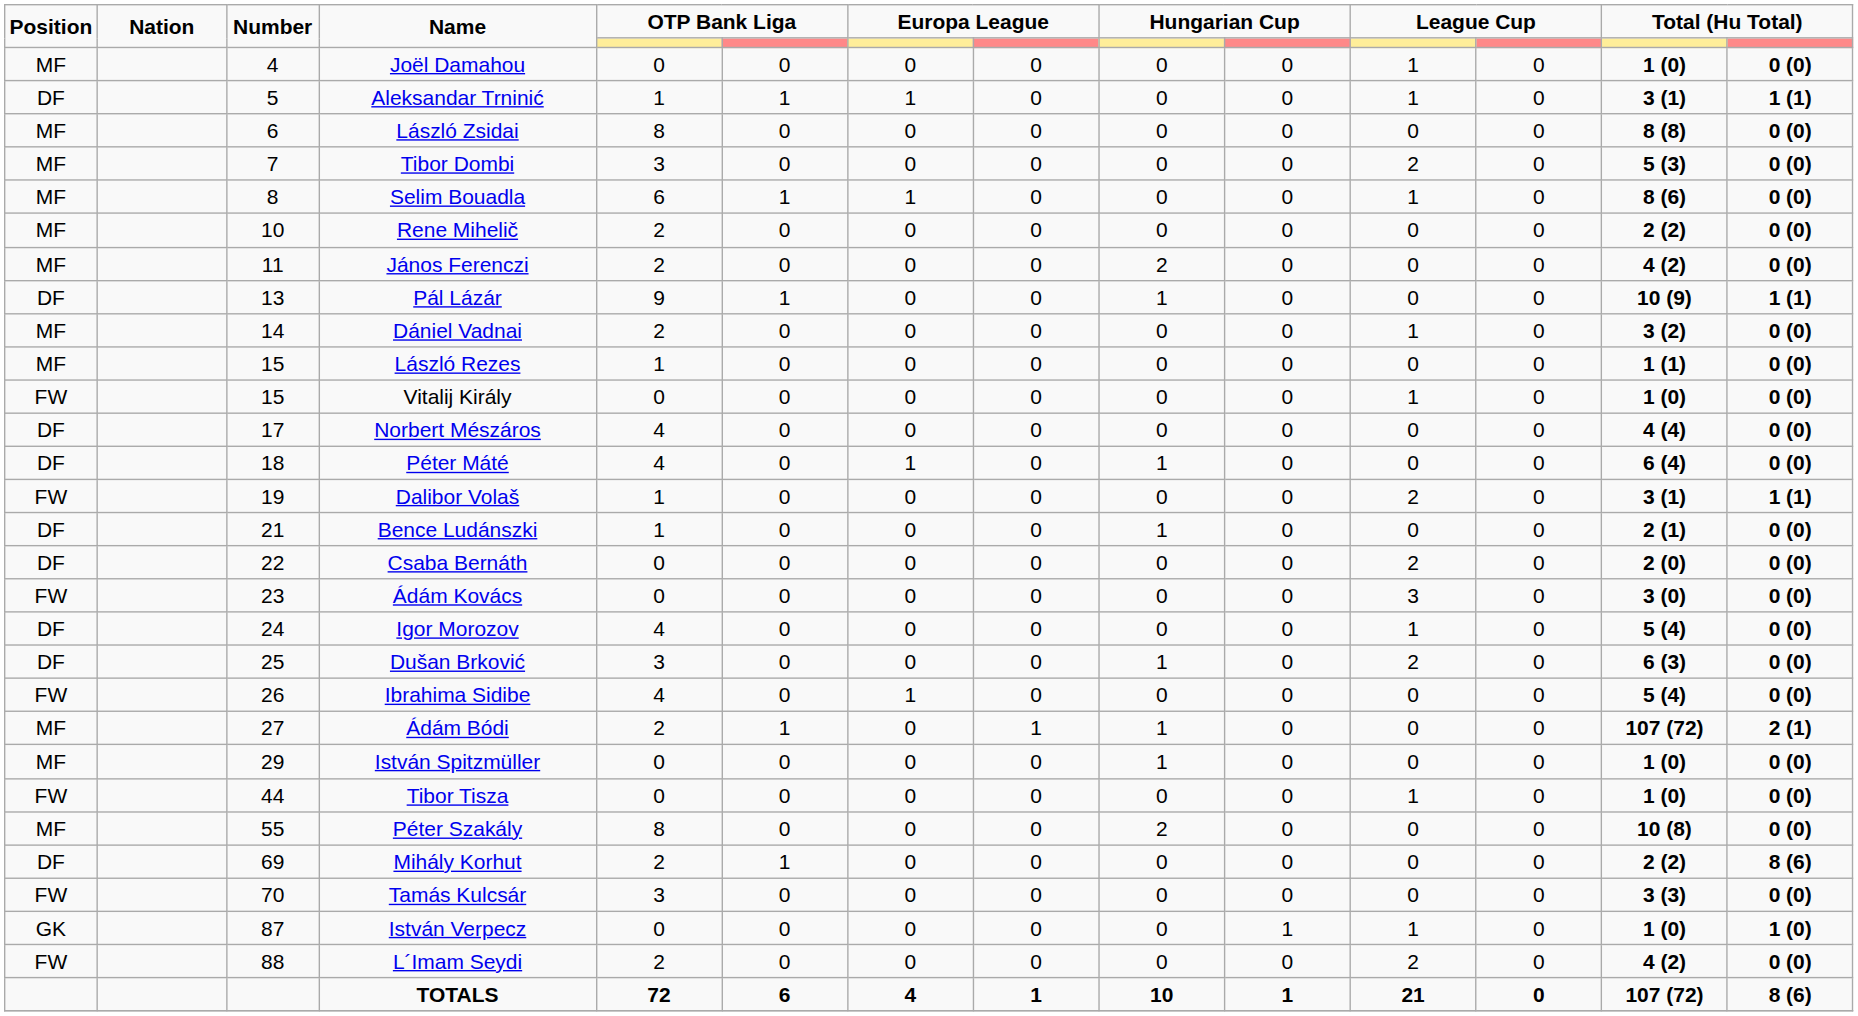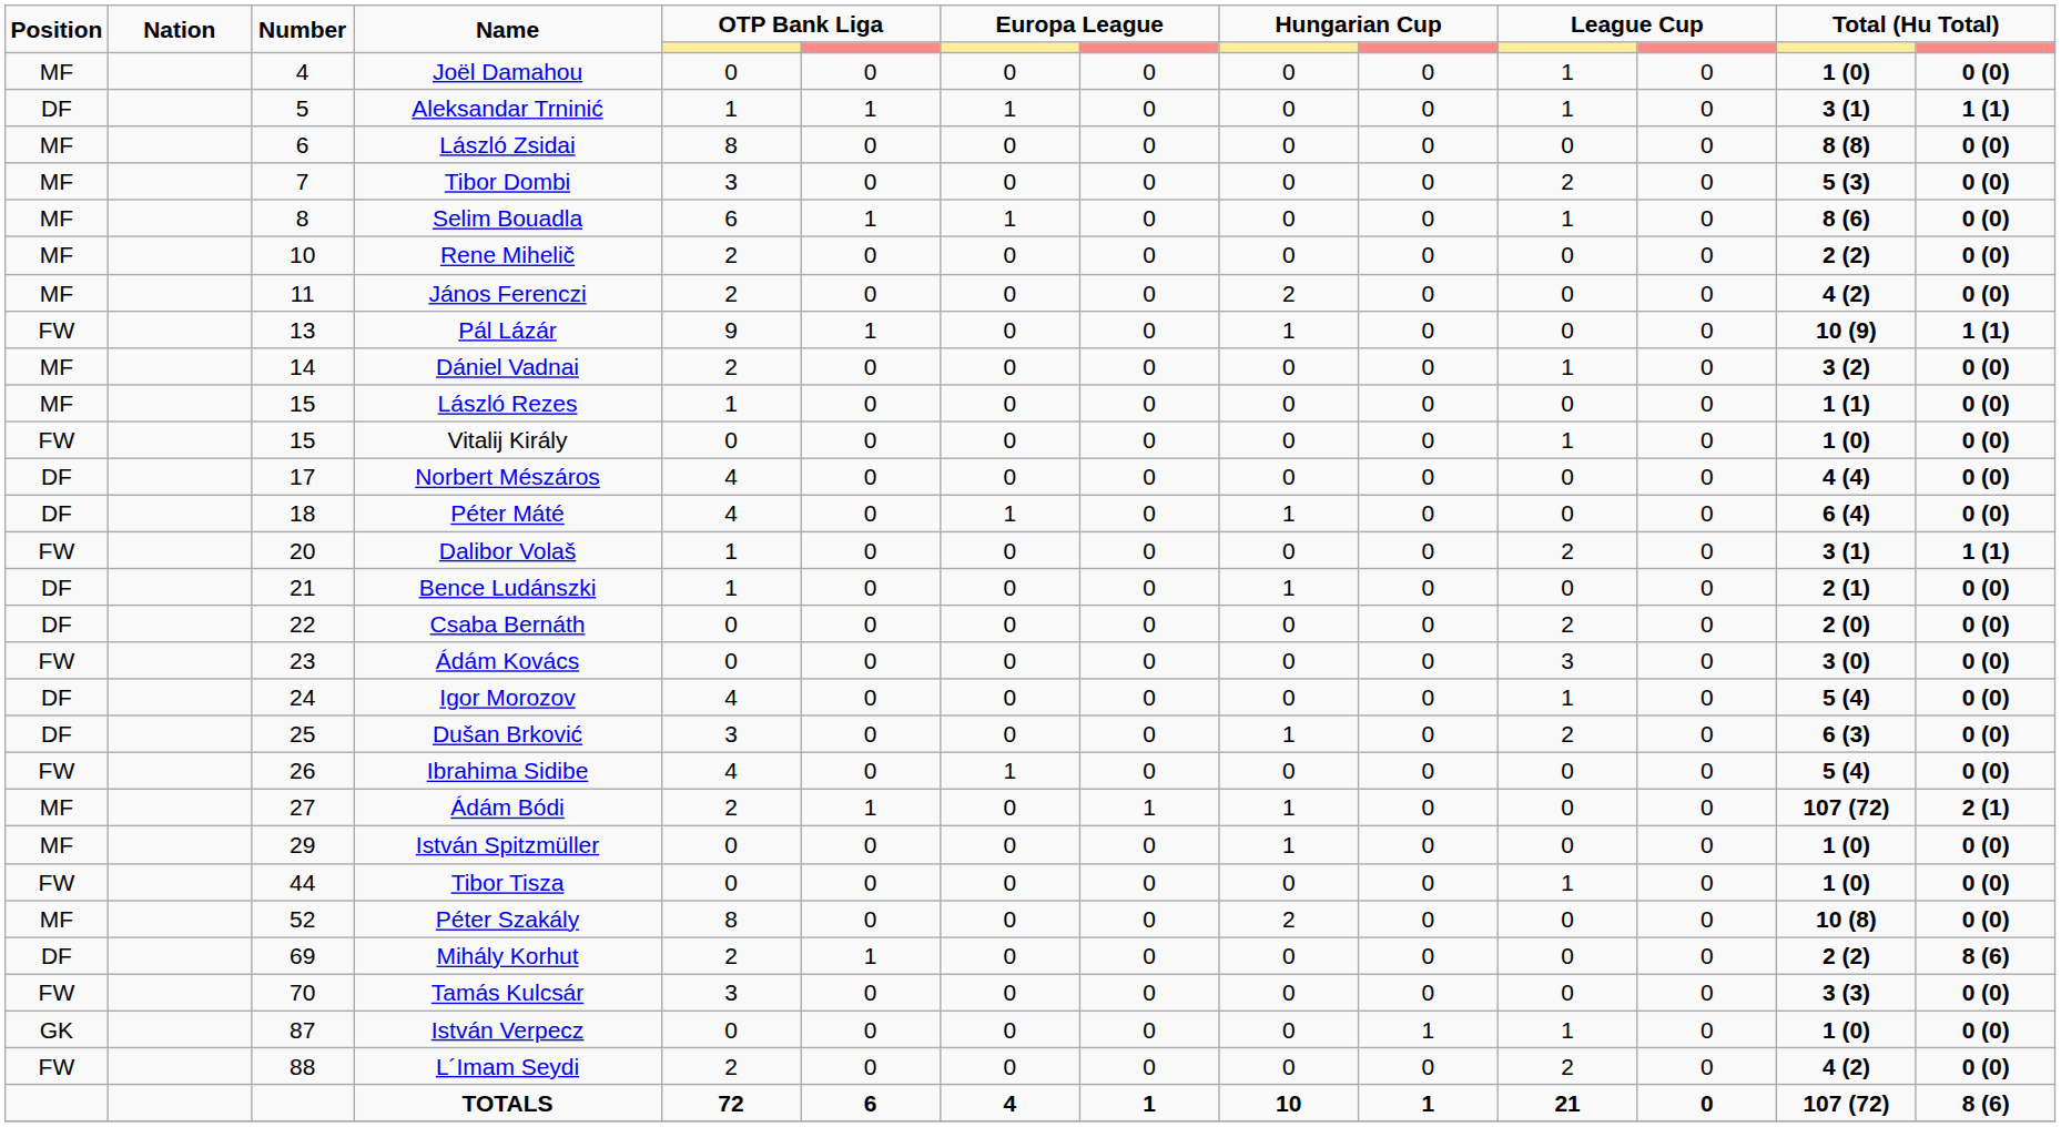 <table class="wikitable" style="font-size: 95%; text-align: center;">
 <tr>
 <td rowspan="2" width="5%" align="center"><strong>Position</strong></td>
 <td rowspan="2" width="7%" align="center"><strong>Nation</strong></td>
 <td rowspan="2" width="5%" align="center"><strong>Number</strong></td>
 <td rowspan="2" width="15%" align="center"><strong>Name</strong></td>
 <td colspan="2" align="center"><strong>OTP Bank Liga</strong></td>
 <td colspan="2" align="center"><strong>Europa League</strong></td>
 <td colspan="2" align="center"><strong>Hungarian Cup</strong></td>
 <td colspan="2" align="center"><strong>League Cup</strong></td>
 <td colspan="2" align="center"><strong>Total (Hu Total)</strong></td>
 </tr>
 <tr>
 <th width=60 style="background: #FFEE99"></th>
 <th width=60 style="background: #FF8888"></th>
 <th width=60 style="background: #FFEE99"></th>
 <th width=60 style="background: #FF8888"></th>
 <th width=60 style="background: #FFEE99"></th>
 <th width=60 style="background: #FF8888"></th>
 <th width=60 style="background: #FFEE99"></th>
 <th width=60 style="background: #FF8888"></th>
 <th width=60 style="background: #FFEE99"></th>
 <th width=60 style="background: #FF8888"></th>
 </tr>
 <tr>
 <td>MF</td>
 <td></td>
 <td>4</td>
 <td><a href='#'>Joël Damahou</a></td>
 <td>0</td>
 <td>0</td>
 <td>0</td>
 <td>0</td>
 <td>0</td>
 <td>0</td>
 <td>1</td>
 <td>0</td>
 <td><strong>1 (0)</strong></td>
 <td><strong>0 (0)</strong></td>
 </tr>
 <tr>
 <td>DF</td>
 <td></td>
 <td>5</td>
 <td><a href='#'>Aleksandar Trninić</a></td>
 <td>1</td>
 <td>1</td>
 <td>1</td>
 <td>0</td>
 <td>0</td>
 <td>0</td>
 <td>1</td>
 <td>0</td>
 <td><strong>3 (1)</strong></td>
 <td><strong>1 (1)</strong></td>
 </tr>
 <tr>
 <td>MF</td>
 <td></td>
 <td>6</td>
 <td><a href='#'>László Zsidai</a></td>
 <td>8</td>
 <td>0</td>
 <td>0</td>
 <td>0</td>
 <td>0</td>
 <td>0</td>
 <td>0</td>
 <td>0</td>
 <td><strong>8 (8)</strong></td>
 <td><strong>0 (0)</strong></td>
 </tr>
 <tr>
 <td>MF</td>
 <td></td>
 <td>7</td>
 <td><a href='#'>Tibor Dombi</a></td>
 <td>3</td>
 <td>0</td>
 <td>0</td>
 <td>0</td>
 <td>0</td>
 <td>0</td>
 <td>2</td>
 <td>0</td>
 <td><strong>5 (3)</strong></td>
 <td><strong>0 (0)</strong></td>
 </tr>
 <tr>
 <td>MF</td>
 <td></td>
 <td>8</td>
 <td><a href='#'>Selim Bouadla</a></td>
 <td>6</td>
 <td>1</td>
 <td>1</td>
 <td>0</td>
 <td>0</td>
 <td>0</td>
 <td>1</td>
 <td>0</td>
 <td><strong>8 (6)</strong></td>
 <td><strong>0 (0)</strong></td>
 </tr>
 <tr>
 <td>MF</td>
 <td></td>
 <td>10</td>
 <td><a href='#'>Rene Mihelič</a></td>
 <td>2</td>
 <td>0</td>
 <td>0</td>
 <td>0</td>
 <td>0</td>
 <td>0</td>
 <td>0</td>
 <td>0</td>
 <td><strong>2 (2)</strong></td>
 <td><strong>0 (0)</strong></td>
 </tr>
 <tr>
 <td>MF</td>
 <td></td>
 <td>11</td>
 <td><a href='#'>János Ferenczi</a></td>
 <td>2</td>
 <td>0</td>
 <td>0</td>
 <td>0</td>
 <td>2</td>
 <td>0</td>
 <td>0</td>
 <td>0</td>
 <td><strong>4 (2)</strong></td>
 <td><strong>0 (0)</strong></td>
 </tr>
 <tr>
-<td>DF</td>
+<td>FW</td>
 <td></td>
 <td>13</td>
 <td><a href='#'>Pál Lázár</a></td>
 <td>9</td>
 <td>1</td>
 <td>0</td>
 <td>0</td>
 <td>1</td>
 <td>0</td>
 <td>0</td>
 <td>0</td>
 <td><strong>10 (9)</strong></td>
 <td><strong>1 (1)</strong></td>
 </tr>
 <tr>
 <td>MF</td>
 <td></td>
 <td>14</td>
 <td><a href='#'>Dániel Vadnai</a></td>
 <td>2</td>
 <td>0</td>
 <td>0</td>
 <td>0</td>
 <td>0</td>
 <td>0</td>
 <td>1</td>
 <td>0</td>
 <td><strong>3 (2)</strong></td>
 <td><strong>0 (0)</strong></td>
 </tr>
 <tr>
 <td>MF</td>
 <td></td>
 <td>15</td>
 <td><a href='#'>László Rezes</a></td>
 <td>1</td>
 <td>0</td>
 <td>0</td>
 <td>0</td>
 <td>0</td>
 <td>0</td>
 <td>0</td>
 <td>0</td>
 <td><strong>1 (1)</strong></td>
 <td><strong>0 (0)</strong></td>
 </tr>
 <tr>
 <td>FW</td>
 <td></td>
 <td>15</td>
 <td>Vitalij Király</td>
 <td>0</td>
 <td>0</td>
 <td>0</td>
 <td>0</td>
 <td>0</td>
 <td>0</td>
 <td>1</td>
 <td>0</td>
 <td><strong>1 (0)</strong></td>
 <td><strong>0 (0)</strong></td>
 </tr>
 <tr>
 <td>DF</td>
 <td></td>
 <td>17</td>
 <td><a href='#'>Norbert Mészáros</a></td>
 <td>4</td>
 <td>0</td>
 <td>0</td>
 <td>0</td>
 <td>0</td>
 <td>0</td>
 <td>0</td>
 <td>0</td>
 <td><strong>4 (4)</strong></td>
 <td><strong>0 (0)</strong></td>
 </tr>
 <tr>
 <td>DF</td>
 <td></td>
 <td>18</td>
 <td><a href='#'>Péter Máté</a></td>
 <td>4</td>
 <td>0</td>
 <td>1</td>
 <td>0</td>
 <td>1</td>
 <td>0</td>
 <td>0</td>
 <td>0</td>
 <td><strong>6 (4)</strong></td>
 <td><strong>0 (0)</strong></td>
 </tr>
 <tr>
 <td>FW</td>
 <td></td>
-<td>19</td>
+<td>20</td>
 <td><a href='#'>Dalibor Volaš</a></td>
 <td>1</td>
 <td>0</td>
 <td>0</td>
 <td>0</td>
 <td>0</td>
 <td>0</td>
 <td>2</td>
 <td>0</td>
 <td><strong>3 (1)</strong></td>
 <td><strong>1 (1)</strong></td>
 </tr>
 <tr>
 <td>DF</td>
 <td></td>
 <td>21</td>
 <td><a href='#'>Bence Ludánszki</a></td>
 <td>1</td>
 <td>0</td>
 <td>0</td>
 <td>0</td>
 <td>1</td>
 <td>0</td>
 <td>0</td>
 <td>0</td>
 <td><strong>2 (1)</strong></td>
 <td><strong>0 (0)</strong></td>
 </tr>
 <tr>
 <td>DF</td>
 <td></td>
 <td>22</td>
 <td><a href='#'>Csaba Bernáth</a></td>
 <td>0</td>
 <td>0</td>
 <td>0</td>
 <td>0</td>
 <td>0</td>
 <td>0</td>
 <td>2</td>
 <td>0</td>
 <td><strong>2 (0)</strong></td>
 <td><strong>0 (0)</strong></td>
 </tr>
 <tr>
 <td>FW</td>
 <td></td>
 <td>23</td>
 <td><a href='#'>Ádám Kovács</a></td>
 <td>0</td>
 <td>0</td>
 <td>0</td>
 <td>0</td>
 <td>0</td>
 <td>0</td>
 <td>3</td>
 <td>0</td>
 <td><strong>3 (0)</strong></td>
 <td><strong>0 (0)</strong></td>
 </tr>
 <tr>
 <td>DF</td>
 <td></td>
 <td>24</td>
 <td><a href='#'>Igor Morozov</a></td>
 <td>4</td>
 <td>0</td>
 <td>0</td>
 <td>0</td>
 <td>0</td>
 <td>0</td>
 <td>1</td>
 <td>0</td>
 <td><strong>5 (4)</strong></td>
 <td><strong>0 (0)</strong></td>
 </tr>
 <tr>
 <td>DF</td>
 <td></td>
 <td>25</td>
 <td><a href='#'>Dušan Brković</a></td>
 <td>3</td>
 <td>0</td>
 <td>0</td>
 <td>0</td>
 <td>1</td>
 <td>0</td>
 <td>2</td>
 <td>0</td>
 <td><strong>6 (3)</strong></td>
 <td><strong>0 (0)</strong></td>
 </tr>
 <tr>
 <td>FW</td>
 <td></td>
 <td>26</td>
 <td><a href='#'>Ibrahima Sidibe</a></td>
 <td>4</td>
 <td>0</td>
 <td>1</td>
 <td>0</td>
 <td>0</td>
 <td>0</td>
 <td>0</td>
 <td>0</td>
 <td><strong>5 (4)</strong></td>
 <td><strong>0 (0)</strong></td>
 </tr>
 <tr>
 <td>MF</td>
 <td></td>
 <td>27</td>
 <td><a href='#'>Ádám Bódi</a></td>
 <td>2</td>
 <td>1</td>
 <td>0</td>
 <td>1</td>
 <td>1</td>
 <td>0</td>
 <td>0</td>
 <td>0</td>
 <td><strong>107 (72)</strong></td>
 <td><strong>2 (1)</strong></td>
 </tr>
 <tr>
 <td>MF</td>
 <td></td>
 <td>29</td>
 <td><a href='#'>István Spitzmüller</a></td>
 <td>0</td>
 <td>0</td>
 <td>0</td>
 <td>0</td>
 <td>1</td>
 <td>0</td>
 <td>0</td>
 <td>0</td>
 <td><strong>1 (0)</strong></td>
 <td><strong>0 (0)</strong></td>
 </tr>
 <tr>
 <td>FW</td>
 <td></td>
 <td>44</td>
 <td><a href='#'>Tibor Tisza</a></td>
 <td>0</td>
 <td>0</td>
 <td>0</td>
 <td>0</td>
 <td>0</td>
 <td>0</td>
 <td>1</td>
 <td>0</td>
 <td><strong>1 (0)</strong></td>
 <td><strong>0 (0)</strong></td>
 </tr>
 <tr>
 <td>MF</td>
 <td></td>
-<td>55</td>
+<td>52</td>
 <td><a href='#'>Péter Szakály</a></td>
 <td>8</td>
 <td>0</td>
 <td>0</td>
 <td>0</td>
 <td>2</td>
 <td>0</td>
 <td>0</td>
 <td>0</td>
 <td><strong>10 (8)</strong></td>
 <td><strong>0 (0)</strong></td>
 </tr>
 <tr>
 <td>DF</td>
 <td></td>
 <td>69</td>
 <td><a href='#'>Mihály Korhut</a></td>
 <td>2</td>
 <td>1</td>
 <td>0</td>
 <td>0</td>
 <td>0</td>
 <td>0</td>
 <td>0</td>
 <td>0</td>
 <td><strong>2 (2)</strong></td>
 <td><strong>8 (6)</strong></td>
 </tr>
 <tr>
 <td>FW</td>
 <td></td>
 <td>70</td>
 <td><a href='#'>Tamás Kulcsár</a></td>
 <td>3</td>
 <td>0</td>
 <td>0</td>
 <td>0</td>
 <td>0</td>
 <td>0</td>
 <td>0</td>
 <td>0</td>
 <td><strong>3 (3)</strong></td>
 <td><strong>0 (0)</strong></td>
 </tr>
 <tr>
 <td>GK</td>
 <td></td>
 <td>87</td>
 <td><a href='#'>István Verpecz</a></td>
 <td>0</td>
 <td>0</td>
 <td>0</td>
 <td>0</td>
 <td>0</td>
 <td>1</td>
 <td>1</td>
 <td>0</td>
 <td><strong>1 (0)</strong></td>
-<td><strong>1 (0)</strong></td>
+<td><strong>0 (0)</strong></td>
 </tr>
 <tr>
 <td>FW</td>
 <td></td>
 <td>88</td>
 <td><a href='#'>L´Imam Seydi</a></td>
 <td>2</td>
 <td>0</td>
 <td>0</td>
 <td>0</td>
 <td>0</td>
 <td>0</td>
 <td>2</td>
 <td>0</td>
 <td><strong>4 (2)</strong></td>
 <td><strong>0 (0)</strong></td>
 </tr>
 <tr>
 <td></td>
 <td></td>
 <td></td>
 <td><strong>TOTALS</strong></td>
 <td><strong>72</strong></td>
 <td><strong>6</strong></td>
 <td><strong>4</strong></td>
 <td><strong>1</strong></td>
 <td><strong>10</strong></td>
 <td><strong>1</strong></td>
 <td><strong>21</strong></td>
 <td><strong>0</strong></td>
 <td><strong>107 (72)</strong></td>
 <td><strong>8 (6)</strong></td>
 </tr>
 <tr>
 </tr>
 </table>
